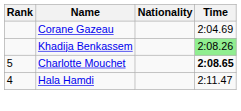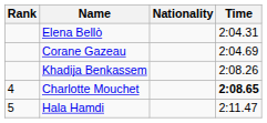 <table class="wikitable sortable">
 <tr>
 <th>Rank</th>
 <th>Name</th>
 <th>Nationality</th>
 <th>Time</th>
+</tr>
+<tr>
+<td></td>
+<td align=left><a href='#'>Elena Bellò</a></td>
+<td align=left></td>
+<td>2:04.31</td>
 </tr>
 <tr>
 <td></td>
 <td align=left><a href='#'>Corane Gazeau</a></td>
 <td align=left></td>
 <td>2:04.69</td>
 </tr>
 <tr>
 <td></td>
 <td align=left><a href='#'>Khadija Benkassem</a></td>
 <td align=left></td>
-<td style="background: lightgreen;">2:08.26</td>
+<td>2:08.26</td>
 </tr>
 <tr>
-<td>5</td>
+<td>4</td>
 <td align=left><a href='#'>Charlotte Mouchet</a></td>
 <td align=left></td>
 <td><strong>2:08.65</strong></td>
 </tr>
 <tr>
-<td>4</td>
+<td>5</td>
 <td align=left><a href='#'>Hala Hamdi</a></td>
 <td align=left></td>
 <td>2:11.47</td>
 </tr>
 </table>
